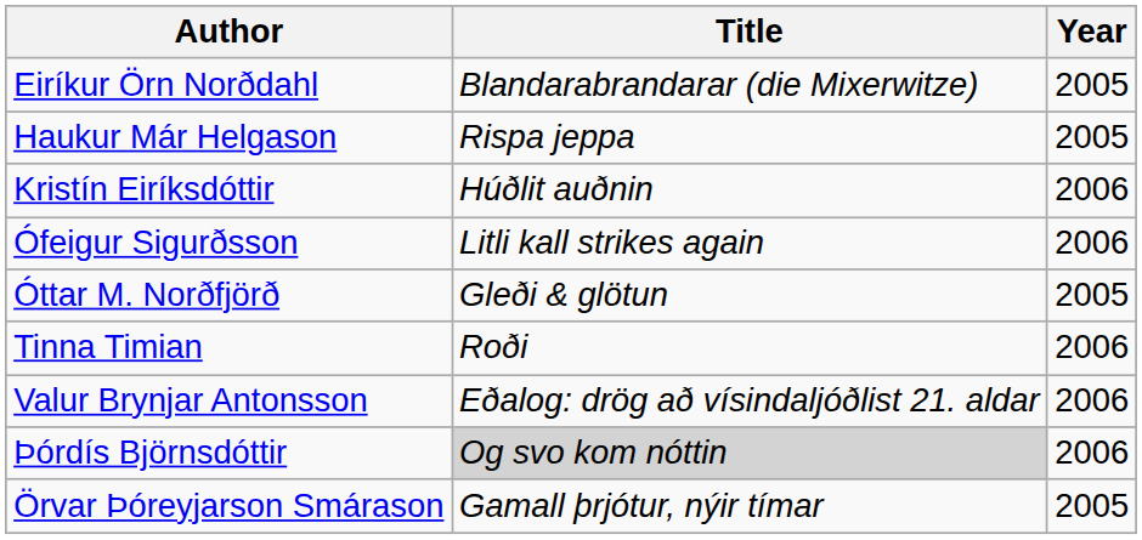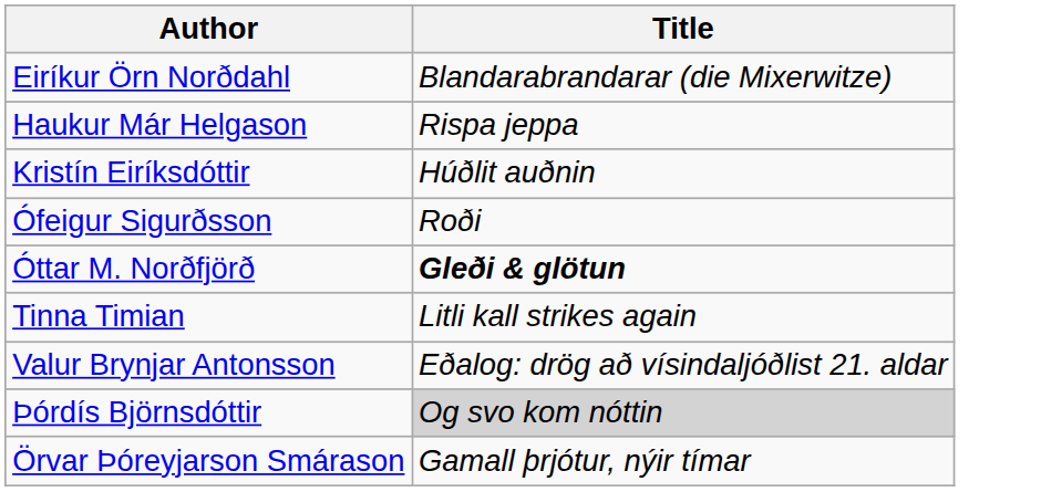 <table class="wikitable sortable">
 <tr>
 <th>Author</th>
 <th>Title</th>
-<th>Year</th>
 </tr>
 <tr>
 <td><a href='#'>Eiríkur Örn Norðdahl</a></td>
 <td><em>Blandarabrandarar (die Mixerwitze)</em></td>
-<td>2005</td>
 </tr>
 <tr>
 <td><a href='#'>Haukur Már Helgason</a></td>
 <td><em>Rispa jeppa</em></td>
-<td>2005</td>
 </tr>
 <tr>
 <td><a href='#'>Kristín Eiríksdóttir</a></td>
 <td><em>Húðlit auðnin</em></td>
-<td>2006</td>
 </tr>
 <tr>
 <td><a href='#'>Ófeigur Sigurðsson</a></td>
-<td><em>Litli kall strikes again</em></td>
-<td>2006</td>
+<td><em>Roði</em></td>
 </tr>
 <tr>
 <td><a href='#'>Óttar M. Norðfjörð</a></td>
-<td><em>Gleði & glötun</em></td>
-<td>2005</td>
+<td><strong><em>Gleði & glötun</em></strong></td>
 </tr>
 <tr>
 <td><a href='#'>Tinna Timian</a></td>
-<td><em>Roði</em></td>
-<td>2006</td>
+<td><em>Litli kall strikes again</em></td>
 </tr>
 <tr>
 <td><a href='#'>Valur Brynjar Antonsson</a></td>
 <td><em>Eðalog: drög að vísindaljóðlist 21. aldar</em></td>
-<td>2006</td>
 </tr>
 <tr>
 <td><a href='#'>Þórdís Björnsdóttir</a></td>
 <td style="background: lightgrey;"><em>Og svo kom nóttin</em></td>
-<td>2006</td>
 </tr>
 <tr>
 <td><a href='#'>Örvar Þóreyjarson Smárason</a></td>
 <td><em>Gamall þrjótur, nýir tímar</em></td>
-<td>2005</td>
 </tr>
 </table>
